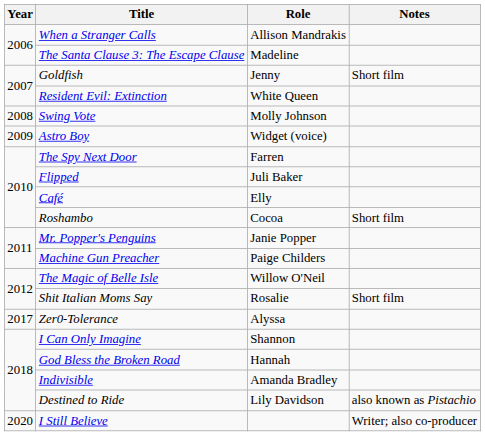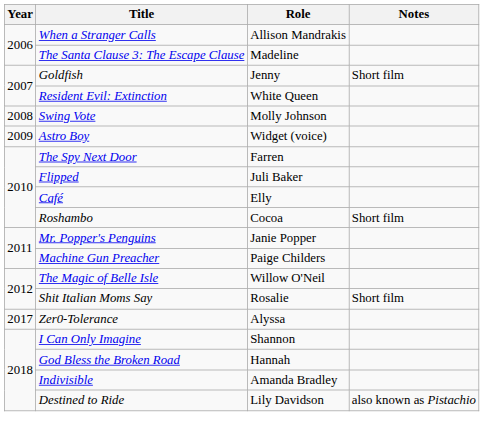 <table class="wikitable">
 <tr>
 <th>Year</th>
 <th>Title</th>
 <th>Role</th>
 <th>Notes</th>
 </tr>
 <tr>
 <td rowspan="2">2006</td>
 <td><em><a href='#'>When a Stranger Calls</a></em></td>
 <td>Allison Mandrakis</td>
 <td></td>
 </tr>
 <tr>
 <td><em><a href='#'>The Santa Clause 3: The Escape Clause</a></em></td>
 <td>Madeline</td>
 <td></td>
 </tr>
 <tr>
 <td rowspan="2">2007</td>
 <td><em>Goldfish</em></td>
 <td>Jenny</td>
 <td>Short film</td>
 </tr>
 <tr>
 <td><em><a href='#'>Resident Evil: Extinction</a></em></td>
 <td>White Queen</td>
 <td></td>
 </tr>
 <tr>
 <td>2008</td>
 <td><em><a href='#'>Swing Vote</a></em></td>
 <td>Molly Johnson</td>
 <td></td>
 </tr>
 <tr>
 <td>2009</td>
 <td><em><a href='#'>Astro Boy</a></em></td>
 <td>Widget (voice)</td>
 <td></td>
 </tr>
 <tr>
 <td rowspan="4">2010</td>
 <td><em><a href='#'>The Spy Next Door</a></em></td>
 <td>Farren</td>
 <td></td>
 </tr>
 <tr>
 <td><em><a href='#'>Flipped</a></em></td>
 <td>Juli Baker</td>
 <td></td>
 </tr>
 <tr>
 <td><em><a href='#'>Café</a></em></td>
 <td>Elly</td>
 <td></td>
 </tr>
 <tr>
 <td><em>Roshambo</em></td>
 <td>Cocoa</td>
 <td>Short film</td>
 </tr>
 <tr>
 <td rowspan="2">2011</td>
 <td><em><a href='#'>Mr. Popper's Penguins</a></em></td>
 <td>Janie Popper</td>
 <td></td>
 </tr>
 <tr>
 <td><em><a href='#'>Machine Gun Preacher</a></em></td>
 <td>Paige Childers</td>
 <td></td>
 </tr>
 <tr>
 <td rowspan="2">2012</td>
 <td><em><a href='#'>The Magic of Belle Isle</a></em></td>
 <td>Willow O'Neil</td>
 <td></td>
 </tr>
 <tr>
 <td><em>Shit Italian Moms Say</em></td>
 <td>Rosalie</td>
 <td>Short film</td>
 </tr>
 <tr>
 <td>2017</td>
 <td><em>Zer0-Tolerance</em></td>
 <td>Alyssa</td>
 <td></td>
 </tr>
 <tr>
 <td rowspan="4">2018</td>
 <td><em><a href='#'>I Can Only Imagine</a></em></td>
 <td>Shannon</td>
 <td></td>
 </tr>
 <tr>
 <td><em><a href='#'>God Bless the Broken Road</a></em></td>
 <td>Hannah</td>
 <td></td>
 </tr>
 <tr>
 <td><em><a href='#'>Indivisible</a></em></td>
 <td>Amanda Bradley</td>
 <td></td>
 </tr>
 <tr>
 <td><em>Destined to Ride</em></td>
 <td>Lily Davidson</td>
 <td>also known as <em>Pistachio</em></td>
 </tr>
-<tr>
-<td>2020</td>
-<td><em><a href='#'>I Still Believe</a></em></td>
-<td></td>
-<td>Writer; also co-producer</td>
-</tr>
 </table>
